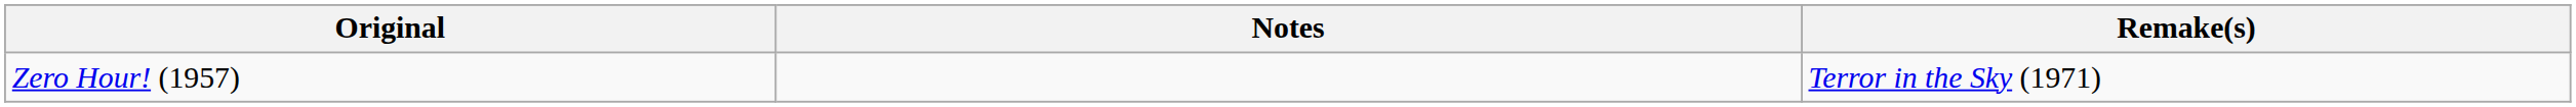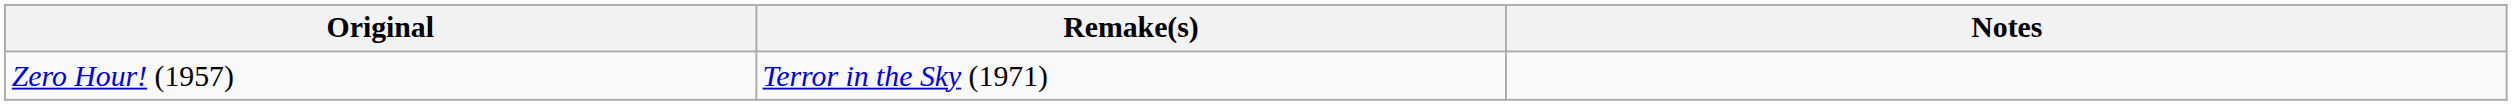 <table class="wikitable" style="width:85%">
 <tr>
 <th style="width:30%">Original</th>
+<th style="width:30%">Remake(s)</th>
 <th>Notes</th>
-<th style="width:30%">Remake(s)</th>
 </tr>
 <tr>
 <td><em><a href='#'>Zero Hour!</a></em> (1957)</td>
+<td><em><a href='#'>Terror in the Sky</a></em> (1971)</td>
 <td></td>
-<td><em><a href='#'>Terror in the Sky</a></em> (1971)</td>
 </tr>
 </table>
